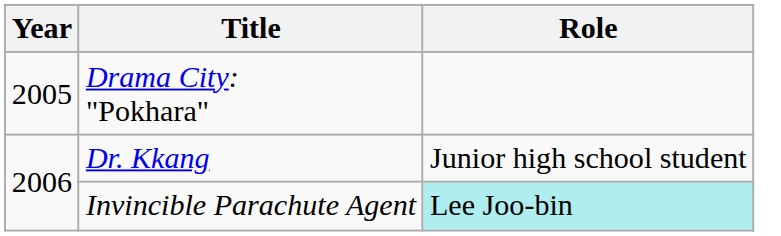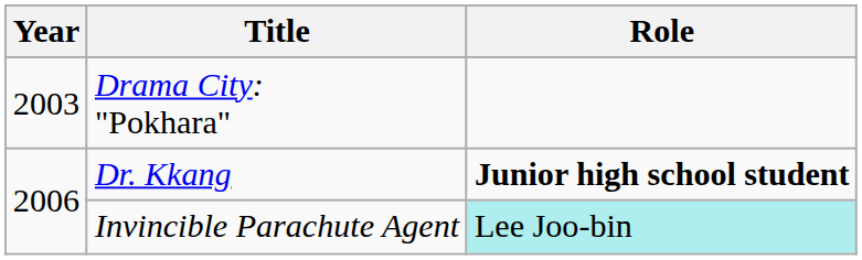 <table class="wikitable">
 <tr>
 <th width=10>Year</th>
 <th>Title</th>
 <th>Role</th>
 </tr>
 <tr>
-<td>2005</td>
+<td>2003</td>
 <td><em><a href='#'>Drama City</a>:</em><br>"Pokhara"</td>
 <td></td>
 </tr>
 <tr>
 <td rowspan=2>2006</td>
 <td><em><a href='#'>Dr. Kkang</a></em></td>
-<td>Junior high school student</td>
+<td><strong>Junior high school student</strong></td>
 </tr>
 <tr>
 <td><em>Invincible Parachute Agent</em></td>
 <td style="background: paleturquoise;">Lee Joo-bin</td>
 </tr>
 </table>
